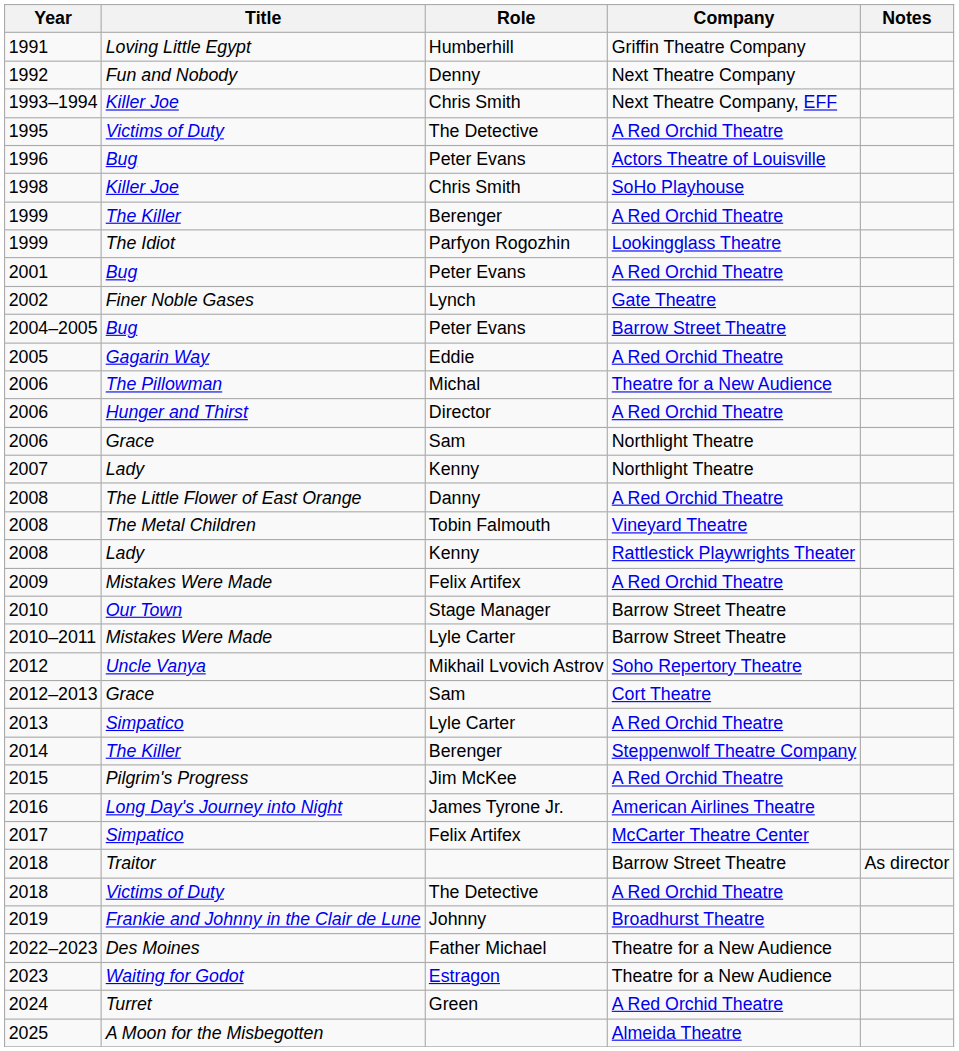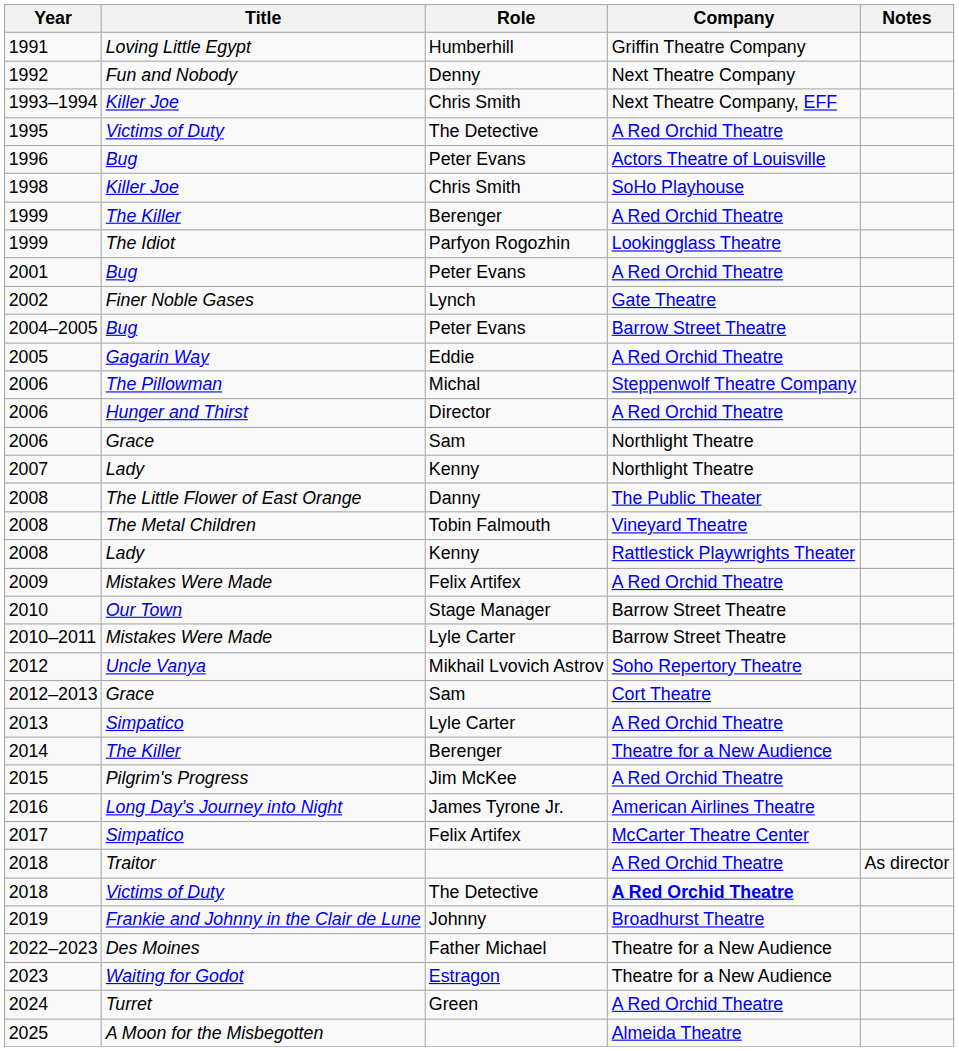 <table class="wikitable sortable">
 <tr>
 <th scope="col">Year</th>
 <th scope="col">Title</th>
 <th scope="col">Role</th>
 <th scope="col">Company</th>
 <th scope="col" class="unsortable">Notes</th>
 </tr>
 <tr>
 <td>1991</td>
 <td><em>Loving Little Egypt</em></td>
 <td>Humberhill</td>
 <td>Griffin Theatre Company</td>
 <td></td>
 </tr>
 <tr>
 <td>1992</td>
 <td><em>Fun and Nobody</em></td>
 <td>Denny</td>
 <td>Next Theatre Company</td>
 <td></td>
 </tr>
 <tr>
 <td>1993–1994</td>
 <td><em><a href='#'>Killer Joe</a></em></td>
 <td>Chris Smith</td>
 <td>Next Theatre Company, <a href='#'>EFF</a></td>
 <td></td>
 </tr>
 <tr>
 <td>1995</td>
 <td><em><a href='#'>Victims of Duty</a></em></td>
 <td>The Detective</td>
 <td><a href='#'>A Red Orchid Theatre</a></td>
 <td></td>
 </tr>
 <tr>
 <td>1996</td>
 <td><em><a href='#'>Bug</a></em></td>
 <td>Peter Evans</td>
 <td><a href='#'>Actors Theatre of Louisville</a></td>
 <td></td>
 </tr>
 <tr>
 <td>1998</td>
 <td><em><a href='#'>Killer Joe</a></em></td>
 <td>Chris Smith</td>
 <td><a href='#'>SoHo Playhouse</a></td>
 <td></td>
 </tr>
 <tr>
 <td>1999</td>
 <td><em><a href='#'>The Killer</a></em></td>
 <td>Berenger</td>
 <td><a href='#'>A Red Orchid Theatre</a></td>
 <td></td>
 </tr>
 <tr>
 <td>1999</td>
 <td><em>The Idiot</em></td>
 <td>Parfyon Rogozhin</td>
 <td><a href='#'>Lookingglass Theatre</a></td>
 <td></td>
 </tr>
 <tr>
 <td>2001</td>
 <td><em><a href='#'>Bug</a></em></td>
 <td>Peter Evans</td>
 <td><a href='#'>A Red Orchid Theatre</a></td>
 <td></td>
 </tr>
 <tr>
 <td>2002</td>
 <td><em>Finer Noble Gases</em></td>
 <td>Lynch</td>
 <td><a href='#'>Gate Theatre</a></td>
 <td></td>
 </tr>
 <tr>
 <td>2004–2005</td>
 <td><em><a href='#'>Bug</a></em></td>
 <td>Peter Evans</td>
 <td><a href='#'>Barrow Street Theatre</a></td>
 <td></td>
 </tr>
 <tr>
 <td>2005</td>
 <td><em><a href='#'>Gagarin Way</a></em></td>
 <td>Eddie</td>
 <td><a href='#'>A Red Orchid Theatre</a></td>
 <td></td>
 </tr>
 <tr>
 <td>2006</td>
 <td><em><a href='#'>The Pillowman</a></em></td>
 <td>Michal</td>
-<td><a href='#'>Theatre for a New Audience</a></td>
+<td><a href='#'>Steppenwolf Theatre Company</a></td>
 <td></td>
 </tr>
 <tr>
 <td>2006</td>
 <td><em><a href='#'>Hunger and Thirst</a></em></td>
 <td>Director</td>
 <td><a href='#'>A Red Orchid Theatre</a></td>
 <td></td>
 </tr>
 <tr>
 <td>2006</td>
 <td><em>Grace</em></td>
 <td>Sam</td>
 <td>Northlight Theatre</td>
 <td></td>
 </tr>
 <tr>
 <td>2007</td>
 <td><em>Lady</em></td>
 <td>Kenny</td>
 <td>Northlight Theatre</td>
 <td></td>
 </tr>
 <tr>
 <td>2008</td>
 <td><em>The Little Flower of East Orange</em></td>
 <td>Danny</td>
-<td><a href='#'>A Red Orchid Theatre</a></td>
+<td><a href='#'>The Public Theater</a></td>
 <td></td>
 </tr>
 <tr>
 <td>2008</td>
 <td><em>The Metal Children</em></td>
 <td>Tobin Falmouth</td>
 <td><a href='#'>Vineyard Theatre</a></td>
 <td></td>
 </tr>
 <tr>
 <td>2008</td>
 <td><em>Lady</em></td>
 <td>Kenny</td>
 <td><a href='#'>Rattlestick Playwrights Theater</a></td>
 <td></td>
 </tr>
 <tr>
 <td>2009</td>
 <td><em>Mistakes Were Made</em></td>
 <td>Felix Artifex</td>
 <td><a href='#'>A Red Orchid Theatre</a></td>
 <td></td>
 </tr>
 <tr>
 <td>2010</td>
 <td><em><a href='#'>Our Town</a></em></td>
 <td>Stage Manager</td>
 <td>Barrow Street Theatre</td>
 <td></td>
 </tr>
 <tr>
 <td>2010–2011</td>
 <td><em>Mistakes Were Made</em></td>
 <td>Lyle Carter</td>
 <td>Barrow Street Theatre</td>
 <td></td>
 </tr>
 <tr>
 <td>2012</td>
 <td><em><a href='#'>Uncle Vanya</a></em></td>
 <td>Mikhail Lvovich Astrov</td>
 <td><a href='#'>Soho Repertory Theatre</a></td>
 <td></td>
 </tr>
 <tr>
 <td>2012–2013</td>
 <td><em>Grace</em></td>
 <td>Sam</td>
 <td><a href='#'>Cort Theatre</a></td>
 <td></td>
 </tr>
 <tr>
 <td>2013</td>
 <td><em><a href='#'>Simpatico</a></em></td>
 <td>Lyle Carter</td>
 <td><a href='#'>A Red Orchid Theatre</a></td>
 <td></td>
 </tr>
 <tr>
 <td>2014</td>
 <td><em><a href='#'>The Killer</a></em></td>
 <td>Berenger</td>
-<td><a href='#'>Steppenwolf Theatre Company</a></td>
+<td><a href='#'>Theatre for a New Audience</a></td>
 <td></td>
 </tr>
 <tr>
 <td>2015</td>
 <td><em>Pilgrim's Progress</em></td>
 <td>Jim McKee</td>
 <td><a href='#'>A Red Orchid Theatre</a></td>
 <td></td>
 </tr>
 <tr>
 <td>2016</td>
 <td><em><a href='#'>Long Day's Journey into Night</a></em></td>
 <td>James Tyrone Jr.</td>
 <td><a href='#'>American Airlines Theatre</a></td>
 <td></td>
 </tr>
 <tr>
 <td>2017</td>
 <td><em><a href='#'>Simpatico</a></em></td>
 <td>Felix Artifex</td>
 <td><a href='#'>McCarter Theatre Center</a></td>
 <td></td>
 </tr>
 <tr>
 <td>2018</td>
 <td><em>Traitor</em></td>
 <td></td>
-<td>Barrow Street Theatre</td>
+<td><a href='#'>A Red Orchid Theatre</a></td>
 <td>As director</td>
 </tr>
 <tr>
 <td>2018</td>
 <td><em><a href='#'>Victims of Duty</a></em></td>
 <td>The Detective</td>
-<td><a href='#'>A Red Orchid Theatre</a></td>
+<td><strong><a href='#'>A Red Orchid Theatre</a></strong></td>
 <td></td>
 </tr>
 <tr>
 <td>2019</td>
 <td><em><a href='#'>Frankie and Johnny in the Clair de Lune</a></em></td>
 <td>Johnny</td>
 <td><a href='#'>Broadhurst Theatre</a></td>
 <td></td>
 </tr>
 <tr>
 <td>2022–2023</td>
 <td><em>Des Moines</em></td>
 <td>Father Michael</td>
 <td>Theatre for a New Audience</td>
 <td></td>
 </tr>
 <tr>
 <td>2023</td>
 <td><em><a href='#'>Waiting for Godot</a></em></td>
 <td><a href='#'>Estragon</a></td>
 <td>Theatre for a New Audience</td>
 <td></td>
 </tr>
 <tr>
 <td>2024</td>
 <td><em>Turret</em></td>
 <td>Green</td>
 <td><a href='#'>A Red Orchid Theatre</a></td>
 <td></td>
 </tr>
 <tr>
 <td>2025</td>
 <td><em>A Moon for the Misbegotten</em></td>
 <td></td>
 <td><a href='#'>Almeida Theatre</a></td>
 <td></td>
 </tr>
 </table>
